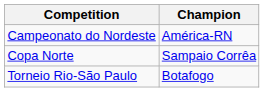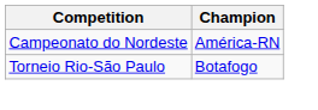 <table class="wikitable">
 <tr>
 <th>Competition</th>
 <th>Champion</th>
 </tr>
 <tr>
 <td><a href='#'>Campeonato do Nordeste</a></td>
 <td><a href='#'>América-RN</a></td>
 </tr>
 <tr>
-<td><a href='#'>Copa Norte</a></td>
-<td><a href='#'>Sampaio Corrêa</a></td>
-</tr>
-<tr>
 <td><a href='#'>Torneio Rio-São Paulo</a></td>
 <td><a href='#'>Botafogo</a></td>
 </tr>
 </table>
